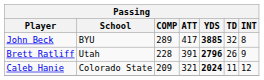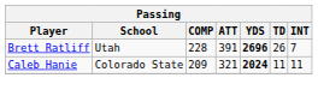 <table class="wikitable">
 <tr>
 <th colspan="7" align="center">Passing</th>
 </tr>
 <tr>
 <th>Player</th>
 <th>School</th>
 <th>COMP</th>
 <th>ATT</th>
 <th>YDS</th>
 <th>TD</th>
 <th>INT</th>
 </tr>
 <tr>
-<td><a href='#'>John Beck</a></td>
-<td>BYU</td>
-<td>289</td>
-<td>417</td>
-<td><strong>3885</strong></td>
-<td>32</td>
-<td>8</td>
-</tr>
-<tr>
 <td><a href='#'>Brett Ratliff</a></td>
 <td>Utah</td>
 <td>228</td>
 <td>391</td>
-<td><strong>2796</strong></td>
+<td><strong>2696</strong></td>
 <td>26</td>
-<td>9</td>
+<td>7</td>
 </tr>
 <tr>
 <td><a href='#'>Caleb Hanie</a></td>
 <td>Colorado State</td>
 <td>209</td>
 <td>321</td>
 <td><strong>2024</strong></td>
 <td>11</td>
-<td>12</td>
+<td>11</td>
 </tr>
 <tr>
 </tr>
 </table>
